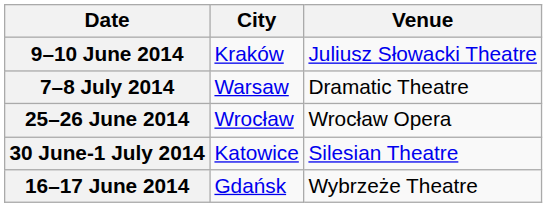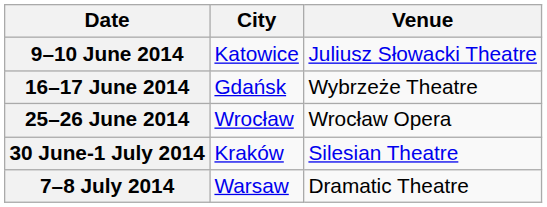 <table class="wikitable plainrowheaders">
 <tr>
 <th>Date</th>
 <th>City</th>
 <th>Venue</th>
 </tr>
 <tr>
 <th scope="row">9–10 June 2014</th>
-<td><a href='#'>Kraków</a></td>
+<td><a href='#'>Katowice</a></td>
 <td><a href='#'>Juliusz Słowacki Theatre</a></td>
 </tr>
 <tr>
-<th scope="row">7–8 July 2014</th>
-<td><a href='#'>Warsaw</a></td>
-<td>Dramatic Theatre</td>
+<th scope="row">16–17 June 2014</th>
+<td><a href='#'>Gdańsk</a></td>
+<td>Wybrzeże Theatre</td>
 </tr>
 <tr>
 <th scope="row">25–26 June 2014</th>
 <td><a href='#'>Wrocław</a></td>
 <td>Wrocław Opera</td>
 </tr>
 <tr>
 <th scope="row">30 June-1 July 2014</th>
-<td><a href='#'>Katowice</a></td>
+<td><a href='#'>Kraków</a></td>
 <td><a href='#'>Silesian Theatre</a></td>
 </tr>
 <tr>
-<th scope="row">16–17 June 2014</th>
-<td><a href='#'>Gdańsk</a></td>
-<td>Wybrzeże Theatre</td>
+<th scope="row">7–8 July 2014</th>
+<td><a href='#'>Warsaw</a></td>
+<td>Dramatic Theatre</td>
 </tr>
 </table>
